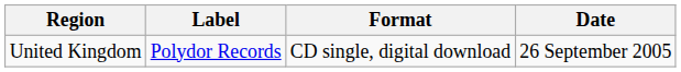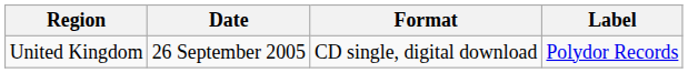 <table class=wikitable>
 <tr>
 <th>Region</th>
+<th>Date</th>
+<th>Format</th>
 <th>Label</th>
-<th>Format</th>
-<th>Date</th>
 </tr>
 <tr>
 <td>United Kingdom</td>
+<td>26 September 2005</td>
+<td>CD single, digital download</td>
 <td><a href='#'>Polydor Records</a></td>
-<td>CD single, digital download</td>
-<td>26 September 2005</td>
 </tr>
 </table>
